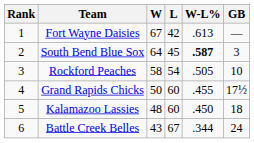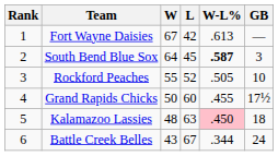 <table class="wikitable" style="text-align:center;">
 <tr>
 <th>Rank</th>
 <th>Team</th>
 <th>W</th>
 <th>L</th>
 <th>W-L%</th>
 <th>GB</th>
 </tr>
 <tr>
 <td>1</td>
 <td><a href='#'>Fort Wayne Daisies</a></td>
 <td>67</td>
 <td>42</td>
 <td>.613</td>
 <td>—</td>
 </tr>
 <tr>
 <td>2</td>
 <td><a href='#'>South Bend Blue Sox</a></td>
 <td>64</td>
 <td>45</td>
 <td><strong>.587</strong></td>
 <td>3</td>
 </tr>
 <tr>
 <td>3</td>
 <td><a href='#'>Rockford Peaches</a></td>
-<td>58</td>
-<td>54</td>
+<td>55</td>
+<td>52</td>
 <td>.505</td>
 <td>10</td>
 </tr>
 <tr>
 <td>4</td>
 <td><a href='#'>Grand Rapids Chicks</a></td>
 <td>50</td>
 <td>60</td>
 <td>.455</td>
 <td>17½</td>
 </tr>
 <tr>
 <td>5</td>
 <td><a href='#'>Kalamazoo Lassies</a></td>
 <td>48</td>
-<td>60</td>
-<td>.450</td>
+<td>63</td>
+<td style="background: pink;">.450</td>
 <td>18</td>
 </tr>
 <tr>
 <td>6</td>
 <td><a href='#'>Battle Creek Belles</a></td>
 <td>43</td>
 <td>67</td>
 <td>.344</td>
 <td>24</td>
 </tr>
 </table>
